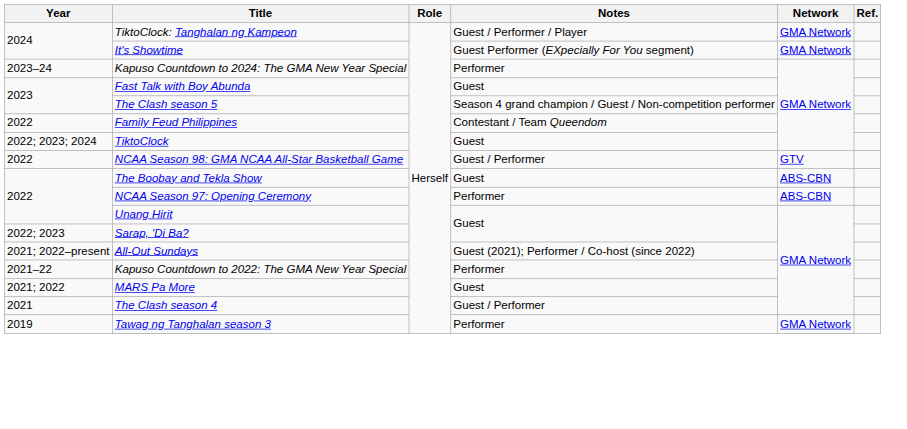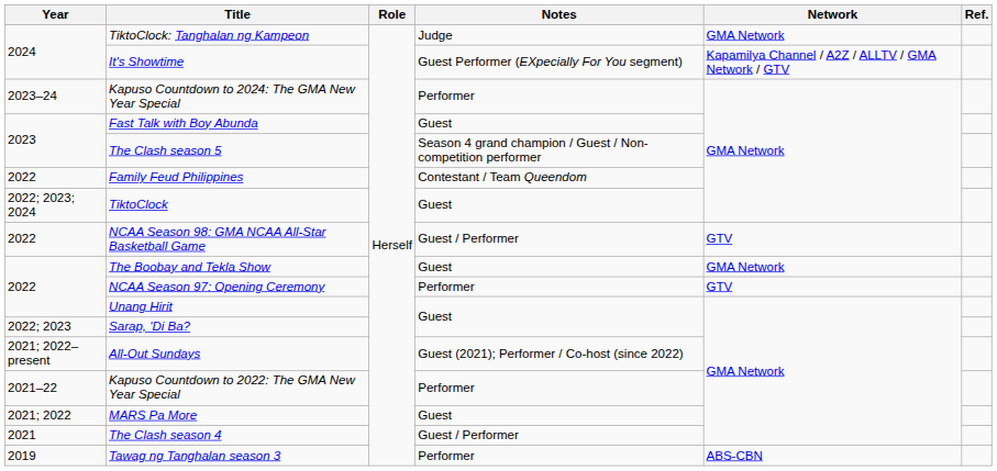 <table class="wikitable sortable">
 <tr>
 <th>Year</th>
 <th>Title</th>
 <th>Role</th>
 <th>Notes</th>
 <th>Network</th>
 <th>Ref.</th>
 </tr>
 <tr>
 <td rowspan="2">2024</td>
 <td><em>TiktoClock: <a href='#'>Tanghalan ng Kampeon</a></em></td>
 <td rowspan="17">Herself</td>
-<td>Guest / Performer / Player</td>
+<td>Judge</td>
 <td><a href='#'>GMA Network</a></td>
 <td></td>
 </tr>
 <tr>
 <td><em><a href='#'>It's Showtime</a></em></td>
 <td>Guest Performer (<em>EXpecially For You</em> segment)</td>
-<td><a href='#'>GMA Network</a></td>
+<td><a href='#'>Kapamilya Channel</a> / <a href='#'>A2Z</a> / <a href='#'>ALLTV</a> / <a href='#'>GMA Network</a> / <a href='#'>GTV</a></td>
 <td></td>
 </tr>
 <tr>
 <td>2023–24</td>
 <td><em>Kapuso Countdown to 2024: The GMA New Year Special</em></td>
 <td>Performer</td>
 <td rowspan="5"><a href='#'>GMA Network</a></td>
 <td></td>
 </tr>
 <tr>
 <td rowspan="2">2023</td>
 <td><em><a href='#'>Fast Talk with Boy Abunda</a></em></td>
 <td>Guest</td>
 <td></td>
 </tr>
 <tr>
 <td><em><a href='#'>The Clash season 5</a></em></td>
 <td>Season 4 grand champion / Guest / Non-competition performer</td>
 <td></td>
 </tr>
 <tr>
 <td>2022</td>
 <td><em><a href='#'>Family Feud Philippines</a></em></td>
 <td>Contestant / Team <em>Queendom</em></td>
 <td></td>
 </tr>
 <tr>
 <td>2022; 2023; 2024</td>
 <td><em><a href='#'>TiktoClock</a></em></td>
 <td>Guest</td>
 <td></td>
 </tr>
 <tr>
 <td>2022</td>
 <td><em><a href='#'>NCAA Season 98: GMA NCAA All-Star Basketball Game</a></em></td>
 <td>Guest / Performer</td>
 <td><a href='#'>GTV</a></td>
 <td></td>
 </tr>
 <tr>
 <td rowspan="3">2022</td>
 <td><em><a href='#'>The Boobay and Tekla Show</a></em></td>
 <td>Guest</td>
-<td><a href='#'>ABS-CBN</a></td>
+<td><a href='#'>GMA Network</a></td>
 <td></td>
 </tr>
 <tr>
 <td><em><a href='#'>NCAA Season 97: Opening Ceremony</a></em></td>
 <td>Performer</td>
-<td><a href='#'>ABS-CBN</a></td>
+<td><a href='#'>GTV</a></td>
 <td></td>
 </tr>
 <tr>
 <td><em><a href='#'>Unang Hirit</a></em></td>
 <td rowspan="2">Guest</td>
 <td rowspan="6"><a href='#'>GMA Network</a></td>
 <td></td>
 </tr>
 <tr>
 <td>2022; 2023</td>
 <td><em><a href='#'>Sarap, 'Di Ba?</a></em></td>
 <td></td>
 </tr>
 <tr>
 <td>2021; 2022–present</td>
 <td><em><a href='#'>All-Out Sundays</a></em></td>
 <td>Guest (2021); Performer / Co-host (since 2022)</td>
 <td></td>
 </tr>
 <tr>
 <td>2021–22</td>
 <td><em>Kapuso Countdown to 2022: The GMA New Year Special</em></td>
 <td>Performer</td>
 <td></td>
 </tr>
 <tr>
 <td>2021; 2022</td>
 <td><em><a href='#'>MARS Pa More</a></em></td>
 <td>Guest</td>
 <td></td>
 </tr>
 <tr>
 <td>2021</td>
 <td><em><a href='#'>The Clash season 4</a></em></td>
 <td>Guest / Performer</td>
 <td></td>
 </tr>
 <tr>
 <td>2019</td>
 <td><em><a href='#'>Tawag ng Tanghalan season 3</a></em></td>
 <td>Performer</td>
-<td><a href='#'>GMA Network</a></td>
+<td><a href='#'>ABS-CBN</a></td>
 <td></td>
 </tr>
 </table>
